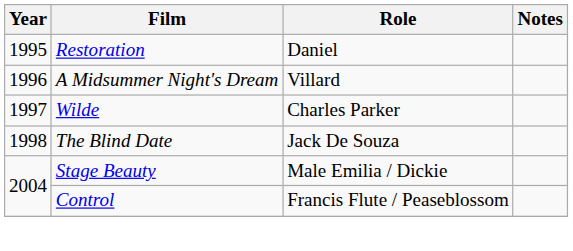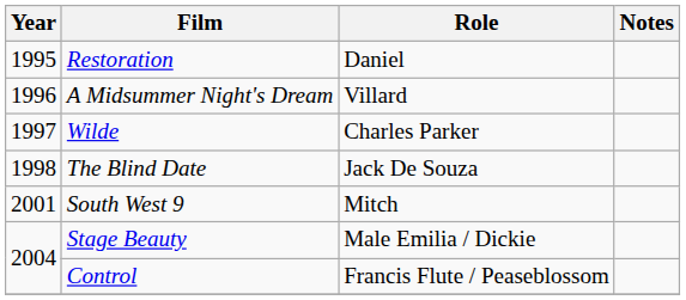 <table class="wikitable" style="font-size: 100%;">
 <tr>
 <th>Year</th>
 <th>Film</th>
 <th>Role</th>
 <th>Notes</th>
 </tr>
 <tr>
 <td rowspan="1">1995</td>
 <td><em><a href='#'>Restoration</a></em></td>
 <td>Daniel</td>
 <td></td>
 </tr>
 <tr>
 <td rowspan="1">1996</td>
 <td><em>A Midsummer Night's Dream</em></td>
 <td>Villard</td>
 <td></td>
 </tr>
 <tr>
 <td rowspan="1">1997</td>
 <td><em><a href='#'>Wilde</a></em></td>
 <td>Charles Parker</td>
 <td></td>
 </tr>
 <tr>
 <td rowspan="1">1998</td>
 <td><em>The Blind Date</em></td>
 <td>Jack De Souza</td>
 <td></td>
 </tr>
 <tr>
+<td rowspan="1">2001</td>
+<td><em>South West 9</em></td>
+<td>Mitch</td>
+<td></td>
+</tr>
+<tr>
 <td rowspan="2">2004</td>
 <td><em><a href='#'>Stage Beauty</a></em></td>
 <td>Male Emilia / Dickie</td>
 <td></td>
 </tr>
 <tr>
 <td><em><a href='#'>Control</a></em></td>
 <td>Francis Flute / Peaseblossom</td>
 <td></td>
 </tr>
 <tr>
 </tr>
 </table>
